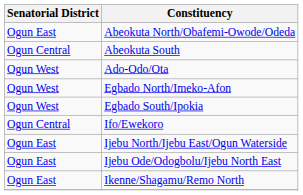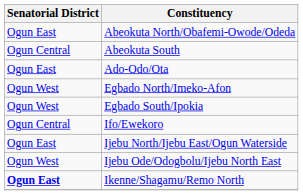 <table class="wikitable sortable">
 <tr>
 <th>Senatorial District</th>
 <th>Constituency</th>
 </tr>
 <tr>
 <td><a href='#'>Ogun East</a></td>
 <td><a href='#'>Abeokuta North/Obafemi-Owode/Odeda</a></td>
 </tr>
 <tr>
 <td><a href='#'>Ogun Central</a></td>
 <td><a href='#'>Abeokuta South</a></td>
 </tr>
 <tr>
-<td><a href='#'>Ogun West</a></td>
+<td><a href='#'>Ogun East</a></td>
 <td><a href='#'>Ado-Odo/Ota</a></td>
 </tr>
 <tr>
 <td><a href='#'>Ogun West</a></td>
 <td><a href='#'>Egbado North/Imeko-Afon</a></td>
 </tr>
 <tr>
 <td><a href='#'>Ogun West</a></td>
 <td><a href='#'>Egbado South/Ipokia</a></td>
 </tr>
 <tr>
 <td><a href='#'>Ogun Central</a></td>
 <td><a href='#'>Ifo/Ewekoro</a></td>
 </tr>
 <tr>
 <td><a href='#'>Ogun East</a></td>
 <td><a href='#'>Ijebu North/Ijebu East/Ogun Waterside</a></td>
 </tr>
 <tr>
-<td><a href='#'>Ogun East</a></td>
+<td><a href='#'>Ogun West</a></td>
 <td><a href='#'>Ijebu Ode/Odogbolu/Ijebu North East</a></td>
 </tr>
 <tr>
-<td><a href='#'>Ogun East</a></td>
+<td><strong><a href='#'>Ogun East</a></strong></td>
 <td><a href='#'>Ikenne/Shagamu/Remo North</a></td>
 </tr>
 <tr>
 </tr>
 </table>
